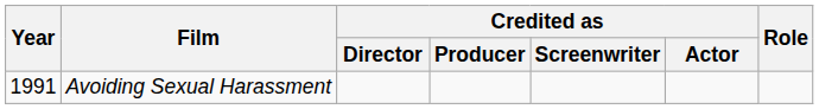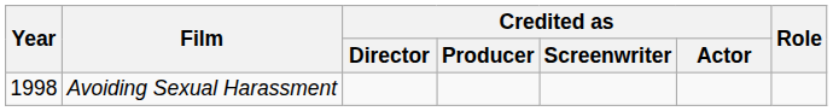 <table class="wikitable">
 <tr>
 <th rowspan="2" width="33">Year</th>
 <th rowspan="2">Film</th>
 <th colspan="4">Credited as</th>
 <th rowspan="2">Role</th>
 </tr>
 <tr>
 <th width=65>Director</th>
 <th width=65>Producer</th>
 <th width=65>Screenwriter</th>
 <th width=65>Actor</th>
 </tr>
 <tr align="center">
-<td align="center">1991</td>
+<td align="center">1998</td>
 <td align="left"><em>Avoiding Sexual Harassment</em></td>
 <td></td>
 <td></td>
 <td></td>
 <td></td>
 <td></td>
 </tr>
 </table>
